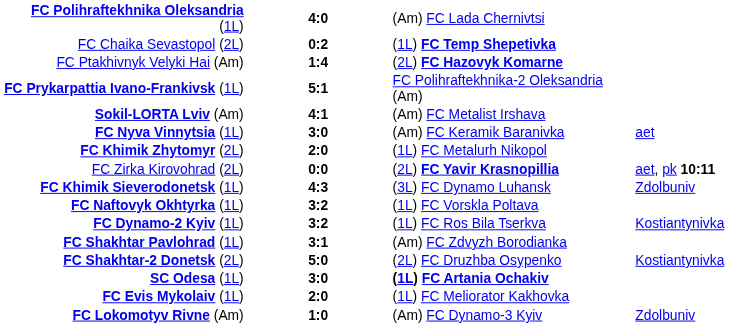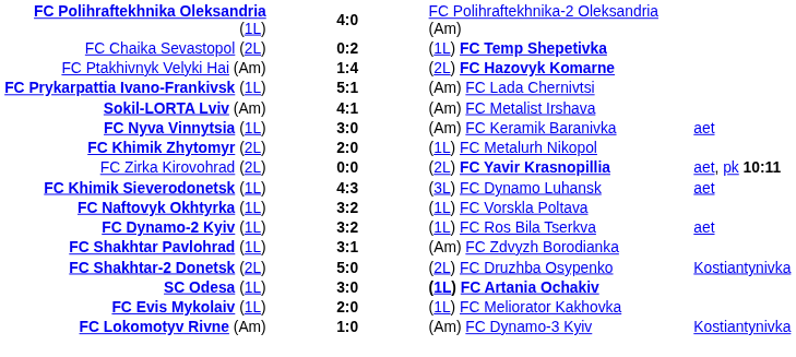 <table width=100% cellspacing=1>
 <tr>
 <th width=20%></th>
 <th width=12%></th>
 <th width=20%></th>
 <th></th>
 </tr>
 <tr style=font-size:90%>
 <td align=right><strong><a href='#'>FC Polihraftekhnika Oleksandria</a></strong> (<a href='#'>1L</a>)</td>
 <td align=center><strong>4:0</strong></td>
-<td>(Am) <a href='#'>FC Lada Chernivtsi</a></td>
+<td><a href='#'>FC Polihraftekhnika-2 Oleksandria</a> (Am)</td>
 </tr>
 <tr style=font-size:90%>
 <td align=right><a href='#'>FC Chaika Sevastopol</a> (<a href='#'>2L</a>)</td>
 <td align=center><strong>0:2</strong></td>
 <td>(<a href='#'>1L</a>) <strong><a href='#'>FC Temp Shepetivka</a></strong></td>
 </tr>
 <tr style=font-size:90%>
 <td align=right><a href='#'>FC Ptakhivnyk Velyki Hai</a> (Am)</td>
 <td align=center><strong>1:4</strong></td>
 <td>(<a href='#'>2L</a>) <strong><a href='#'>FC Hazovyk Komarne</a></strong></td>
 </tr>
 <tr style=font-size:90%>
 <td align=right><strong><a href='#'>FC Prykarpattia Ivano-Frankivsk</a></strong> (<a href='#'>1L</a>)</td>
 <td align=center><strong>5:1</strong></td>
-<td><a href='#'>FC Polihraftekhnika-2 Oleksandria</a> (Am)</td>
+<td>(Am) <a href='#'>FC Lada Chernivtsi</a></td>
 </tr>
 <tr style=font-size:90%>
 <td align=right><strong><a href='#'>Sokil-LORTA Lviv</a></strong> (Am)</td>
 <td align=center><strong>4:1</strong></td>
 <td>(Am) <a href='#'>FC Metalist Irshava</a></td>
 </tr>
 <tr style=font-size:90%>
 <td align=right><strong><a href='#'>FC Nyva Vinnytsia</a></strong> (<a href='#'>1L</a>)</td>
 <td align=center><strong>3:0</strong></td>
 <td>(Am) <a href='#'>FC Keramik Baranivka</a></td>
 <td><a href='#'>aet</a></td>
 </tr>
 <tr style=font-size:90%>
 <td align=right><strong><a href='#'>FC Khimik Zhytomyr</a></strong> (<a href='#'>2L</a>)</td>
 <td align=center><strong>2:0</strong></td>
 <td>(<a href='#'>1L</a>) <a href='#'>FC Metalurh Nikopol</a></td>
 <td></td>
 </tr>
 <tr style=font-size:90%>
 <td align=right><a href='#'>FC Zirka Kirovohrad</a> (<a href='#'>2L</a>)</td>
 <td align=center><strong>0:0</strong></td>
 <td>(<a href='#'>2L</a>) <strong><a href='#'>FC Yavir Krasnopillia</a></strong></td>
 <td><a href='#'>aet</a>, <a href='#'>pk</a> <strong>10:11</strong></td>
 </tr>
 <tr style=font-size:90%>
 <td align=right><strong><a href='#'>FC Khimik Sieverodonetsk</a></strong> (<a href='#'>1L</a>)</td>
 <td align=center><strong>4:3</strong></td>
 <td>(<a href='#'>3L</a>) <a href='#'>FC Dynamo Luhansk</a></td>
-<td><a href='#'>Zdolbuniv</a></td>
+<td><a href='#'>aet</a></td>
 </tr>
 <tr style=font-size:90%>
 <td align=right><strong><a href='#'>FC Naftovyk Okhtyrka</a></strong> (<a href='#'>1L</a>)</td>
 <td align=center><strong>3:2</strong></td>
 <td>(<a href='#'>1L</a>) <a href='#'>FC Vorskla Poltava</a></td>
 </tr>
 <tr style=font-size:90%>
 <td align=right><strong><a href='#'>FC Dynamo-2 Kyiv</a></strong> (<a href='#'>1L</a>)</td>
 <td align=center><strong>3:2</strong></td>
 <td>(<a href='#'>1L</a>) <a href='#'>FC Ros Bila Tserkva</a></td>
-<td><a href='#'>Kostiantynivka</a></td>
+<td><a href='#'>aet</a></td>
 </tr>
 <tr style=font-size:90%>
 <td align=right><strong><a href='#'>FC Shakhtar Pavlohrad</a></strong> (<a href='#'>1L</a>)</td>
 <td align=center><strong>3:1</strong></td>
 <td>(Am) <a href='#'>FC Zdvyzh Borodianka</a></td>
 </tr>
 <tr style=font-size:90%>
 <td align=right><strong><a href='#'>FC Shakhtar-2 Donetsk</a></strong> (<a href='#'>2L</a>)</td>
 <td align=center><strong>5:0</strong></td>
 <td>(<a href='#'>2L</a>) <a href='#'>FC Druzhba Osypenko</a></td>
 <td><a href='#'>Kostiantynivka</a></td>
 </tr>
 <tr style=font-size:90%>
 <td align=right><strong><a href='#'>SC Odesa</a></strong> (<a href='#'>1L</a>)</td>
 <td align=center><strong>3:0</strong></td>
 <td><strong>(<a href='#'>1L</a>) <a href='#'>FC Artania Ochakiv</a></strong></td>
 </tr>
 <tr style=font-size:90%>
 <td align=right><strong><a href='#'>FC Evis Mykolaiv</a></strong> (<a href='#'>1L</a>)</td>
 <td align=center><strong>2:0</strong></td>
 <td>(<a href='#'>1L</a>) <a href='#'>FC Meliorator Kakhovka</a></td>
 </tr>
 <tr style=font-size:90%>
 <td align=right><strong><a href='#'>FC Lokomotyv Rivne</a></strong> (Am)</td>
 <td align=center><strong>1:0</strong></td>
 <td>(Am) <a href='#'>FC Dynamo-3 Kyiv</a></td>
-<td><a href='#'>Zdolbuniv</a></td>
+<td><a href='#'>Kostiantynivka</a></td>
 </tr>
 </table>
